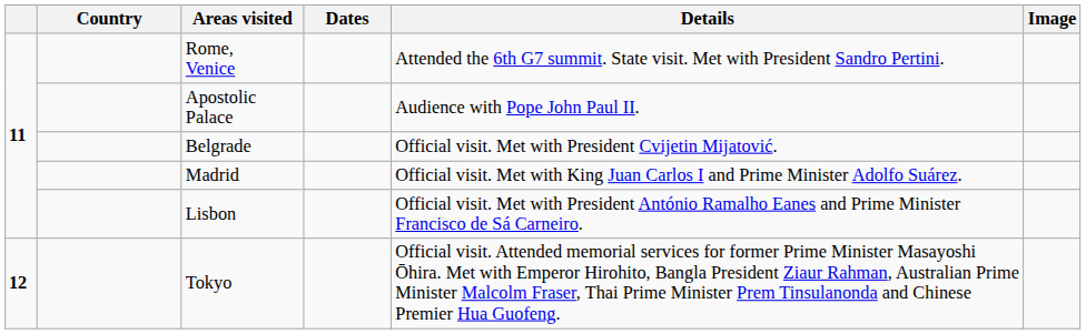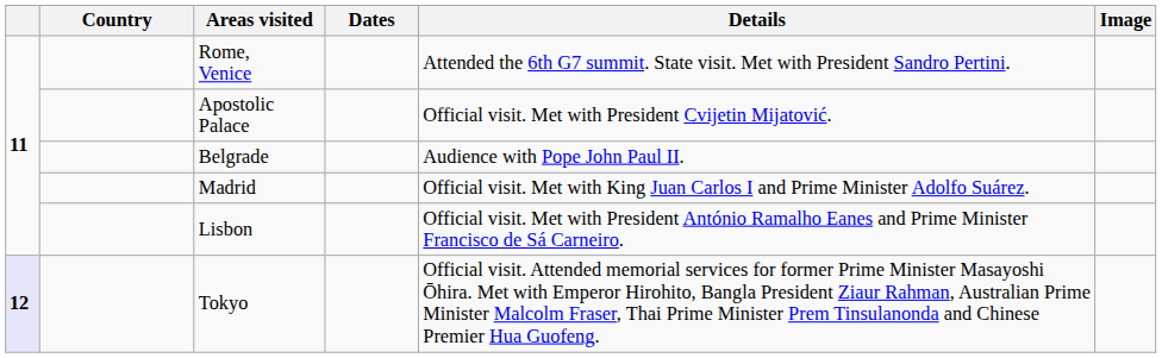 <table class="wikitable sortable" border="1" style="margin: 1em auto 1em auto">
 <tr>
 <th style="width: 3%;"></th>
 <th width=120>Country</th>
 <th width=100>Areas visited</th>
 <th width=70>Dates</th>
 <th width=550>Details</th>
 <th>Image</th>
 </tr>
 <tr>
 <td rowspan=5><strong>11</strong></td>
 <td></td>
 <td>Rome,<br><a href='#'>Venice</a></td>
 <td></td>
 <td>Attended the <a href='#'>6th G7 summit</a>. State visit. Met with President <a href='#'>Sandro Pertini</a>.</td>
 <td></td>
 </tr>
 <tr>
 <td></td>
 <td>Apostolic Palace</td>
 <td></td>
-<td>Audience with <a href='#'>Pope John Paul II</a>.</td>
+<td>Official visit. Met with President <a href='#'>Cvijetin Mijatović</a>.</td>
 <td></td>
 </tr>
 <tr>
 <td></td>
 <td>Belgrade</td>
 <td></td>
-<td>Official visit. Met with President <a href='#'>Cvijetin Mijatović</a>.</td>
+<td>Audience with <a href='#'>Pope John Paul II</a>.</td>
 <td></td>
 </tr>
 <tr>
 <td></td>
 <td>Madrid</td>
 <td></td>
 <td>Official visit. Met with King <a href='#'>Juan Carlos I</a> and Prime Minister <a href='#'>Adolfo Suárez</a>.</td>
 <td></td>
 </tr>
 <tr>
 <td></td>
 <td>Lisbon</td>
 <td></td>
 <td>Official visit. Met with President <a href='#'>António Ramalho Eanes</a> and Prime Minister <a href='#'>Francisco de Sá Carneiro</a>.</td>
 <td></td>
 </tr>
 <tr>
-<td><strong>12</strong></td>
+<td style="background: lavender;"><strong>12</strong></td>
 <td></td>
 <td>Tokyo</td>
 <td></td>
 <td>Official visit. Attended memorial services for former Prime Minister Masayoshi Ōhira. Met with Emperor Hirohito, Bangla President <a href='#'>Ziaur Rahman</a>, Australian Prime Minister <a href='#'>Malcolm Fraser</a>, Thai Prime Minister <a href='#'>Prem Tinsulanonda</a> and Chinese Premier <a href='#'>Hua Guofeng</a>.</td>
 <td></td>
 </tr>
 </table>
